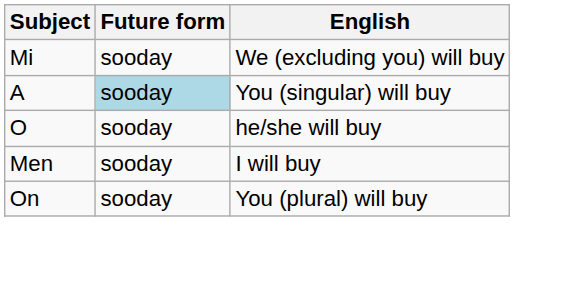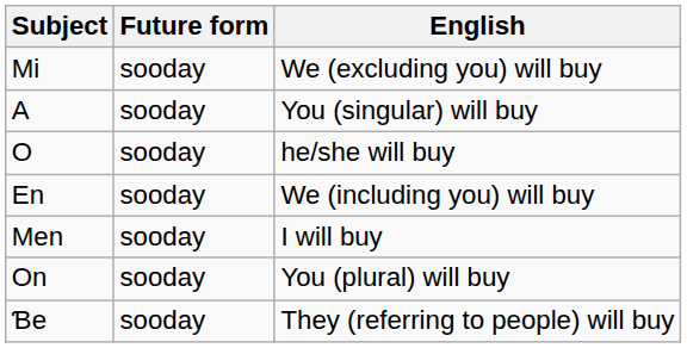 <table class="wikitable sortable">
 <tr>
 <th>Subject</th>
 <th>Future form</th>
 <th>English</th>
 </tr>
 <tr>
 <td>Mi</td>
 <td>sooday</td>
 <td>We (excluding you) will buy</td>
 </tr>
 <tr>
 <td>A</td>
-<td style="background: lightblue;">sooday</td>
+<td>sooday</td>
 <td>You (singular) will buy</td>
 </tr>
 <tr>
 <td>O</td>
 <td>sooday</td>
 <td>he/she will buy</td>
+</tr>
+<tr>
+<td>En</td>
+<td>sooday</td>
+<td>We (including you) will buy</td>
 </tr>
 <tr>
 <td>Men</td>
 <td>sooday</td>
 <td>I will buy</td>
 </tr>
 <tr>
 <td>On</td>
 <td>sooday</td>
 <td>You (plural) will buy</td>
 </tr>
+<tr>
+<td>Ɓe</td>
+<td>sooday</td>
+<td>They (referring to people) will buy</td>
+</tr>
 </table>
